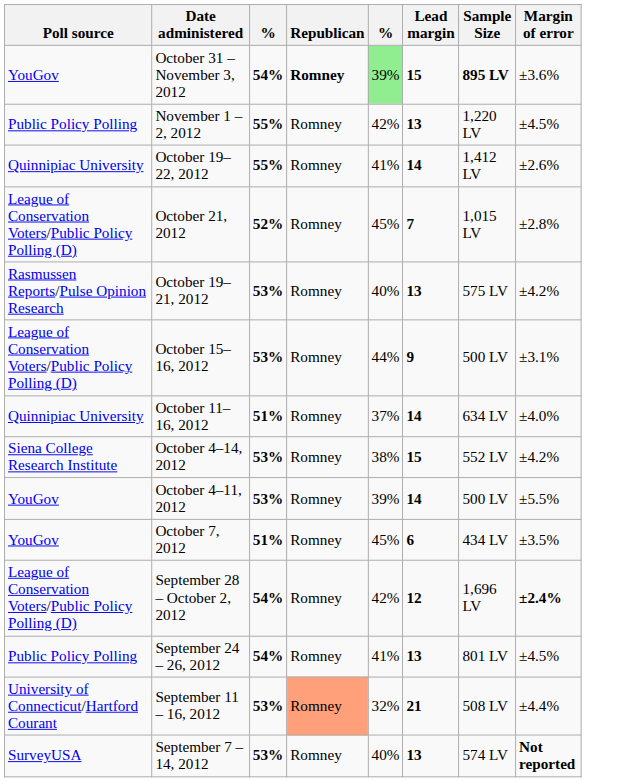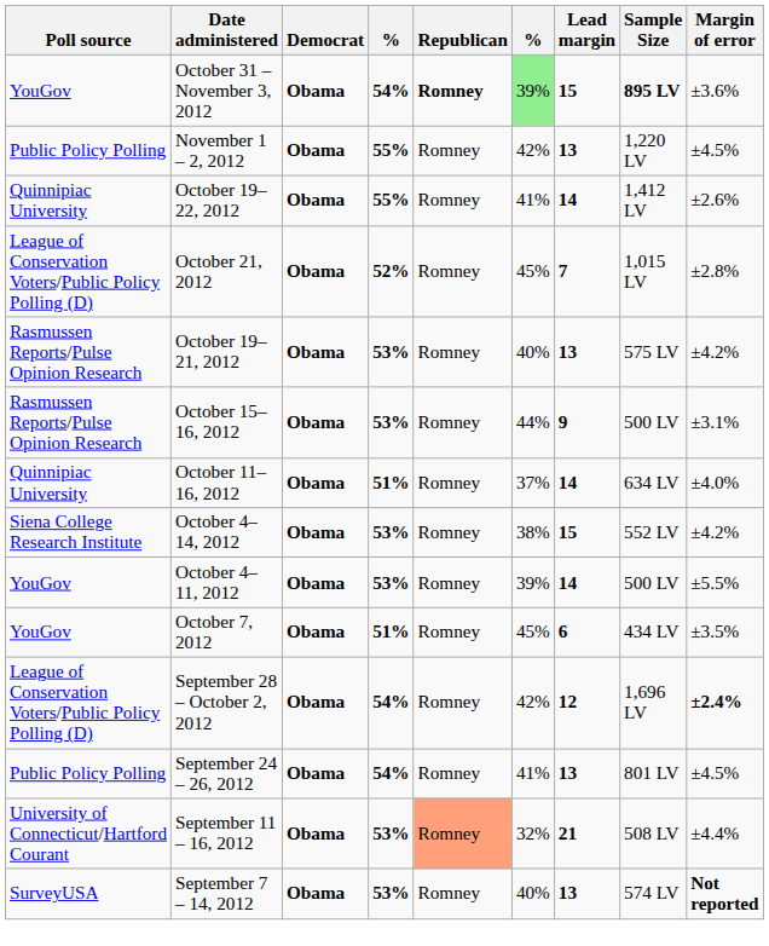 <table class="wikitable">
 <tr valign=bottom>
 <th>Poll source</th>
 <th>Date administered</th>
+<th>Democrat</th>
 <th>%</th>
 <th>Republican</th>
 <th>%</th>
 <th>Lead margin</th>
 <th>Sample Size</th>
 <th>Margin of error</th>
 </tr>
 <tr>
 <td><a href='#'>YouGov</a></td>
 <td>October 31 – November 3, 2012</td>
+<td><strong>Obama</strong></td>
 <td><strong>54%</strong></td>
 <td><strong>Romney</strong></td>
 <td style="background: lightgreen;">39%</td>
 <td><strong>15</strong></td>
 <td><strong>895 LV</strong></td>
 <td>±3.6%</td>
 </tr>
 <tr>
 <td><a href='#'>Public Policy Polling</a></td>
 <td>November 1 – 2, 2012</td>
+<td><strong>Obama</strong></td>
 <td><strong>55%</strong></td>
 <td>Romney</td>
 <td>42%</td>
 <td><strong>13</strong></td>
 <td>1,220 LV</td>
 <td>±4.5%</td>
 </tr>
 <tr>
 <td><a href='#'>Quinnipiac University</a></td>
 <td>October 19–22, 2012</td>
+<td><strong>Obama</strong></td>
 <td><strong>55%</strong></td>
 <td>Romney</td>
 <td>41%</td>
 <td><strong>14</strong></td>
 <td>1,412 LV</td>
 <td>±2.6%</td>
 </tr>
 <tr>
 <td><a href='#'>League of Conservation Voters</a>/<a href='#'>Public Policy Polling (D)</a></td>
 <td>October 21, 2012</td>
+<td><strong>Obama</strong></td>
 <td><strong>52%</strong></td>
 <td>Romney</td>
 <td>45%</td>
 <td><strong>7</strong></td>
 <td>1,015 LV</td>
 <td>±2.8%</td>
 </tr>
 <tr>
 <td><a href='#'>Rasmussen Reports</a>/<a href='#'>Pulse Opinion Research</a></td>
 <td>October 19–21, 2012</td>
+<td><strong>Obama</strong></td>
 <td><strong>53%</strong></td>
 <td>Romney</td>
 <td>40%</td>
 <td><strong>13</strong></td>
 <td>575 LV</td>
 <td>±4.2%</td>
 </tr>
 <tr>
-<td><a href='#'>League of Conservation Voters</a>/<a href='#'>Public Policy Polling (D)</a></td>
+<td><a href='#'>Rasmussen Reports</a>/<a href='#'>Pulse Opinion Research</a></td>
 <td>October 15–16, 2012</td>
+<td><strong>Obama</strong></td>
 <td><strong>53%</strong></td>
 <td>Romney</td>
 <td>44%</td>
 <td><strong>9</strong></td>
 <td>500 LV</td>
 <td>±3.1%</td>
 </tr>
 <tr>
 <td><a href='#'>Quinnipiac University</a></td>
 <td>October 11–16, 2012</td>
+<td><strong>Obama</strong></td>
 <td><strong>51%</strong></td>
 <td>Romney</td>
 <td>37%</td>
 <td><strong>14</strong></td>
 <td>634 LV</td>
 <td>±4.0%</td>
 </tr>
 <tr>
 <td><a href='#'>Siena College Research Institute</a></td>
 <td>October 4–14, 2012</td>
+<td><strong>Obama</strong></td>
 <td><strong>53%</strong></td>
 <td>Romney</td>
 <td>38%</td>
 <td><strong>15</strong></td>
 <td>552 LV</td>
 <td>±4.2%</td>
 </tr>
 <tr>
 <td><a href='#'>YouGov</a></td>
 <td>October 4–11, 2012</td>
+<td><strong>Obama</strong></td>
 <td><strong>53%</strong></td>
 <td>Romney</td>
 <td>39%</td>
 <td><strong>14</strong></td>
 <td>500 LV</td>
 <td>±5.5%</td>
 </tr>
 <tr>
 <td><a href='#'>YouGov</a></td>
 <td>October 7, 2012</td>
+<td><strong>Obama</strong></td>
 <td><strong>51%</strong></td>
 <td>Romney</td>
 <td>45%</td>
 <td><strong>6</strong></td>
 <td>434 LV</td>
 <td>±3.5%</td>
 </tr>
 <tr>
 <td><a href='#'>League of Conservation Voters</a>/<a href='#'>Public Policy Polling (D)</a></td>
 <td>September 28 – October 2, 2012</td>
+<td><strong>Obama</strong></td>
 <td><strong>54%</strong></td>
 <td>Romney</td>
 <td>42%</td>
 <td><strong>12</strong></td>
 <td>1,696 LV</td>
 <td><strong>±2.4%</strong></td>
 </tr>
 <tr>
 <td><a href='#'>Public Policy Polling</a></td>
 <td>September 24 – 26, 2012</td>
+<td><strong>Obama</strong></td>
 <td><strong>54%</strong></td>
 <td>Romney</td>
 <td>41%</td>
 <td><strong>13</strong></td>
 <td>801 LV</td>
 <td>±4.5%</td>
 </tr>
 <tr>
 <td><a href='#'>University of Connecticut</a>/<a href='#'>Hartford Courant</a></td>
 <td>September 11 – 16, 2012</td>
+<td><strong> Obama</strong></td>
 <td><strong>53%</strong></td>
 <td style="background: lightsalmon;">Romney</td>
 <td>32%</td>
 <td><strong>21</strong></td>
 <td>508 LV</td>
 <td>±4.4%</td>
 </tr>
 <tr>
 <td><a href='#'>SurveyUSA</a></td>
 <td>September 7 – 14, 2012</td>
+<td><strong>Obama</strong></td>
 <td><strong>53%</strong></td>
 <td>Romney</td>
 <td>40%</td>
 <td><strong>13</strong></td>
 <td>574 LV</td>
 <td><strong>Not reported</strong></td>
 </tr>
 </table>
